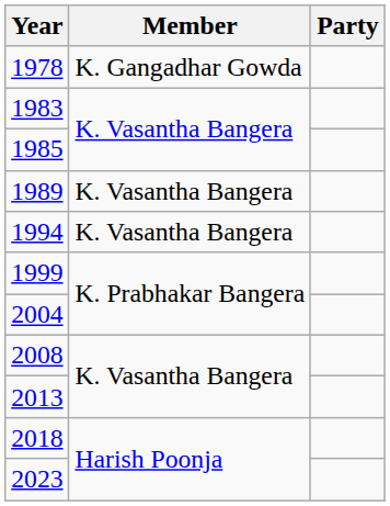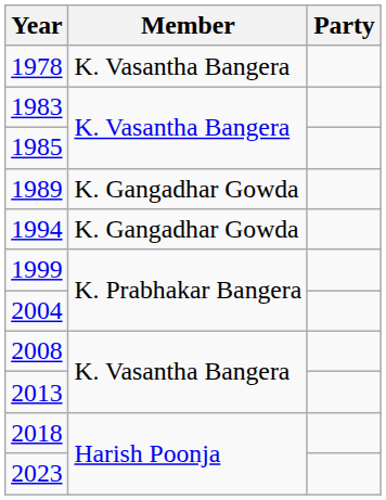 <table class="wikitable sortable">
 <tr>
 <th>Year</th>
 <th>Member</th>
 <th colspan="2">Party</th>
 </tr>
 <tr>
 <td><a href='#'>1978</a></td>
-<td>K. Gangadhar Gowda</td>
+<td>K. Vasantha Bangera</td>
 <td></td>
 </tr>
 <tr>
 <td><a href='#'>1983</a></td>
 <td rowspan="2"><a href='#'>K. Vasantha Bangera</a></td>
 <td></td>
 </tr>
 <tr>
 <td><a href='#'>1985</a></td>
 </tr>
 <tr>
 <td><a href='#'>1989</a></td>
-<td>K. Vasantha Bangera</td>
+<td>K. Gangadhar Gowda</td>
 <td></td>
 </tr>
 <tr>
 <td><a href='#'>1994</a></td>
-<td>K. Vasantha Bangera</td>
+<td>K. Gangadhar Gowda</td>
 <td></td>
 </tr>
 <tr>
 <td><a href='#'>1999</a></td>
 <td rowspan="2">K. Prabhakar Bangera</td>
 <td></td>
 </tr>
 <tr>
 <td><a href='#'>2004</a></td>
 </tr>
 <tr>
 <td><a href='#'>2008</a></td>
 <td rowspan="2">K. Vasantha Bangera</td>
 <td></td>
 </tr>
 <tr>
 <td><a href='#'>2013</a></td>
 </tr>
 <tr>
 <td><a href='#'>2018</a></td>
 <td rowspan="2"><a href='#'>Harish Poonja</a></td>
 <td></td>
 </tr>
 <tr>
 <td><a href='#'>2023</a></td>
 </tr>
 </table>
